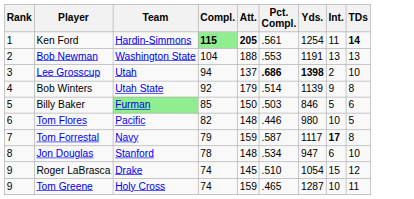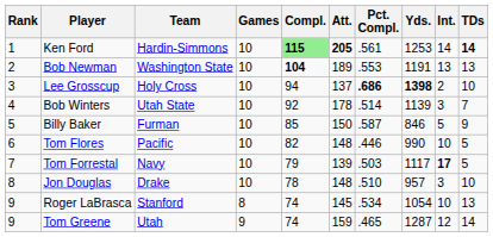 <table class="wikitable sortable">
 <tr>
 <th>Rank</th>
 <th>Player</th>
 <th>Team</th>
+<th>Games</th>
 <th>Compl.</th>
 <th>Att.</th>
 <th>Pct.<br>Compl.</th>
 <th>Yds.</th>
 <th>Int.</th>
 <th>TDs</th>
 </tr>
 <tr>
 <td>1</td>
 <td>Ken Ford</td>
 <td><a href='#'>Hardin-Simmons</a></td>
+<td>10</td>
 <td style="background: lightgreen;"><strong>115</strong></td>
 <td><strong>205</strong></td>
 <td>.561</td>
-<td>1254</td>
-<td>11</td>
+<td>1253</td>
+<td>14</td>
 <td><strong>14</strong></td>
 </tr>
 <tr>
 <td>2</td>
 <td><a href='#'>Bob Newman</a></td>
 <td><a href='#'>Washington State</a></td>
-<td>104</td>
-<td>188</td>
+<td>10</td>
+<td><strong>104</strong></td>
+<td>189</td>
 <td>.553</td>
 <td>1191</td>
 <td>13</td>
 <td>13</td>
 </tr>
 <tr>
 <td>3</td>
 <td><a href='#'>Lee Grosscup</a></td>
-<td><a href='#'>Utah</a></td>
+<td><a href='#'>Holy Cross</a></td>
+<td>10</td>
 <td>94</td>
 <td>137</td>
 <td><strong>.686</strong></td>
 <td><strong>1398</strong></td>
 <td>2</td>
 <td>10</td>
 </tr>
 <tr>
 <td>4</td>
 <td>Bob Winters</td>
 <td><a href='#'>Utah State</a></td>
+<td>10</td>
 <td>92</td>
-<td>179</td>
+<td>178</td>
 <td>.514</td>
 <td>1139</td>
-<td>9</td>
-<td>8</td>
+<td>3</td>
+<td>7</td>
 </tr>
 <tr>
 <td>5</td>
 <td>Billy Baker</td>
-<td style="background: lightgreen;"><a href='#'>Furman</a></td>
+<td><a href='#'>Furman</a></td>
+<td>10</td>
 <td>85</td>
 <td>150</td>
-<td>.503</td>
+<td>.587</td>
 <td>846</td>
 <td>5</td>
-<td>6</td>
+<td>9</td>
 </tr>
 <tr>
 <td>6</td>
 <td><a href='#'>Tom Flores</a></td>
 <td><a href='#'>Pacific</a></td>
+<td>10</td>
 <td>82</td>
 <td>148</td>
 <td>.446</td>
-<td>980</td>
+<td>990</td>
 <td>10</td>
 <td>5</td>
 </tr>
 <tr>
 <td>7</td>
 <td><a href='#'>Tom Forrestal</a></td>
 <td><a href='#'>Navy</a></td>
+<td>10</td>
 <td>79</td>
-<td>159</td>
-<td>.587</td>
+<td>139</td>
+<td>.503</td>
 <td>1117</td>
 <td><strong>17</strong></td>
-<td>8</td>
+<td>5</td>
 </tr>
 <tr>
 <td>8</td>
 <td><a href='#'>Jon Douglas</a></td>
-<td><a href='#'>Stanford</a></td>
+<td><a href='#'>Drake</a></td>
+<td>10</td>
 <td>78</td>
 <td>148</td>
-<td>.534</td>
-<td>947</td>
-<td>6</td>
+<td>.510</td>
+<td>957</td>
+<td>3</td>
 <td>10</td>
 </tr>
 <tr>
 <td>9</td>
 <td>Roger LaBrasca</td>
-<td><a href='#'>Drake</a></td>
+<td><a href='#'>Stanford</a></td>
+<td>8</td>
 <td>74</td>
 <td>145</td>
-<td>.510</td>
+<td>.534</td>
 <td>1054</td>
-<td>15</td>
-<td>12</td>
+<td>10</td>
+<td>13</td>
 </tr>
 <tr>
 <td>9</td>
 <td><a href='#'>Tom Greene</a></td>
-<td><a href='#'>Holy Cross</a></td>
+<td><a href='#'>Utah</a></td>
+<td>9</td>
 <td>74</td>
 <td>159</td>
 <td>.465</td>
 <td>1287</td>
-<td>10</td>
-<td>11</td>
+<td>12</td>
+<td>14</td>
 </tr>
 </table>
